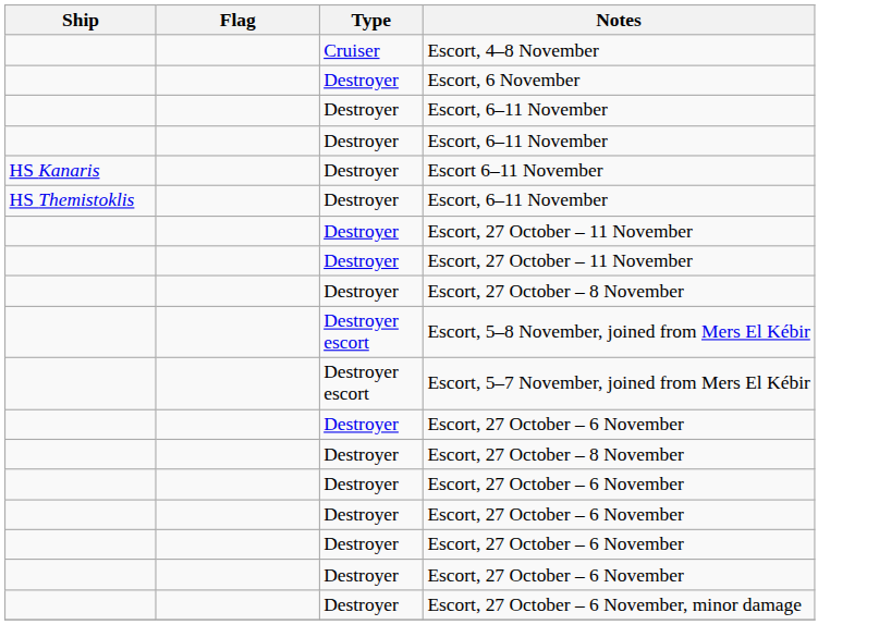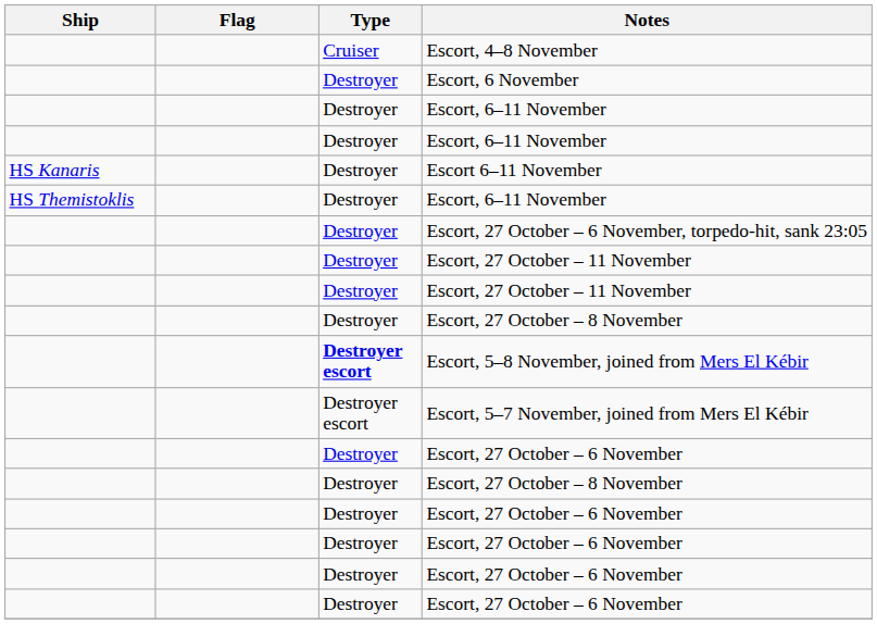 <table class="wikitable sortable">
 <tr>
 <th scope="col" width="120px">Ship</th>
 <th scope="col" width="130px">Flag</th>
 <th scope="col" width="80px">Type</th>
 <th>Notes</th>
 </tr>
 <tr>
 <td align="left"></td>
 <td align="left"></td>
 <td align="left"><a href='#'>Cruiser</a></td>
 <td align="left">Escort, 4–8 November</td>
 </tr>
 <tr>
 <td align="left"></td>
 <td align="left"></td>
 <td align="left"><a href='#'>Destroyer</a></td>
 <td align="left">Escort, 6 November</td>
 </tr>
 <tr>
 <td align="left"></td>
 <td align="left"></td>
 <td align="left">Destroyer</td>
 <td align="left">Escort, 6–11 November</td>
 </tr>
 <tr>
 <td align="left"></td>
 <td align="left"></td>
 <td align="left">Destroyer</td>
 <td align="left">Escort, 6–11 November</td>
 </tr>
 <tr>
 <td align="left"><a href='#'>HS <em>Kanaris</em></a></td>
 <td align="left"></td>
 <td align="left">Destroyer</td>
 <td align="left">Escort 6–11 November</td>
 </tr>
 <tr>
 <td align="left"><a href='#'>HS <em>Themistoklis</em></a></td>
 <td align="left"></td>
 <td align="left">Destroyer</td>
 <td align="left">Escort, 6–11 November</td>
 </tr>
 <tr>
 <td align="left"></td>
 <td align="left"></td>
 <td align="left"><a href='#'>Destroyer</a></td>
+<td align="left">Escort, 27 October – 6 November, torpedo-hit, sank 23:05</td>
+</tr>
+<tr>
+<td align="left"></td>
+<td align="left"></td>
+<td align="left"><a href='#'>Destroyer</a></td>
 <td align="left">Escort, 27 October – 11 November</td>
 </tr>
 <tr>
 <td align="left"></td>
 <td align="left"></td>
 <td align="left"><a href='#'>Destroyer</a></td>
 <td align="left">Escort, 27 October – 11 November</td>
 </tr>
 <tr>
 <td align="left"></td>
 <td align="left"></td>
 <td align="left">Destroyer</td>
 <td align="left">Escort, 27 October – 8 November</td>
 </tr>
 <tr>
 <td align="left"></td>
 <td align="left"></td>
-<td align="left"><a href='#'>Destroyer escort</a></td>
+<td align="left"><strong><a href='#'>Destroyer escort</a></strong></td>
 <td align="left">Escort, 5–8 November, joined from <a href='#'>Mers El Kébir</a></td>
 </tr>
 <tr>
 <td align="left"></td>
 <td align="left"></td>
 <td align="left">Destroyer escort</td>
 <td align="left">Escort, 5–7 November, joined from Mers El Kébir</td>
 </tr>
 <tr>
 <td align="left"></td>
 <td align="left"></td>
 <td align="left"><a href='#'>Destroyer</a></td>
 <td align="left">Escort, 27 October – 6 November</td>
 </tr>
 <tr>
 <td align="left"></td>
 <td align="left"></td>
 <td align="left">Destroyer</td>
 <td align="left">Escort, 27 October – 8 November</td>
 </tr>
 <tr>
 <td align="left"></td>
 <td align="left"></td>
 <td align="left">Destroyer</td>
 <td align="left">Escort, 27 October – 6 November</td>
 </tr>
 <tr>
 <td align="left"></td>
 <td align="left"></td>
 <td align="left">Destroyer</td>
 <td align="left">Escort, 27 October – 6 November</td>
 </tr>
 <tr>
 <td align="left"></td>
 <td align="left"></td>
 <td align="left">Destroyer</td>
 <td align="left">Escort, 27 October – 6 November</td>
 </tr>
 <tr>
 <td align="left"></td>
 <td align="left"></td>
 <td align="left">Destroyer</td>
 <td align="left">Escort, 27 October – 6 November</td>
 </tr>
 <tr>
-<td align="left"></td>
-<td align="left"></td>
-<td align="left">Destroyer</td>
-<td align="left">Escort, 27 October – 6 November, minor damage</td>
-</tr>
-<tr>
 </tr>
 </table>
